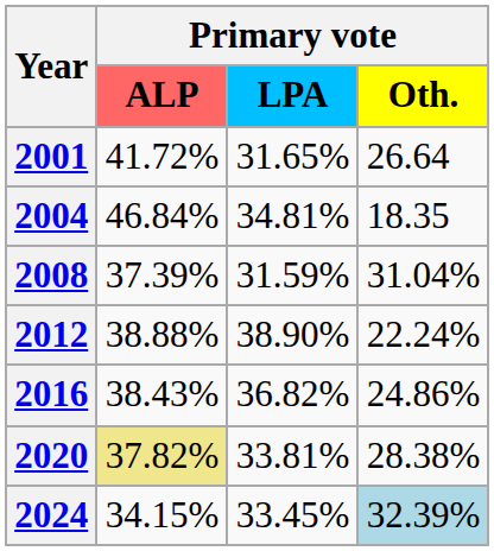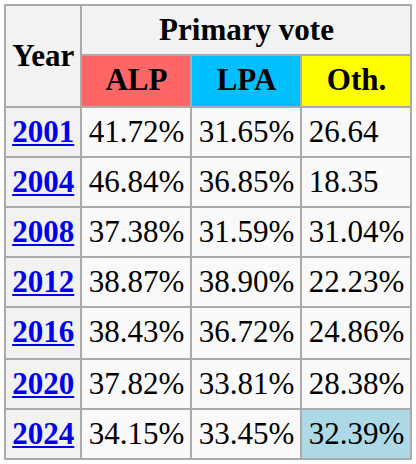 <table class="wikitable toccolours" align="left" cellpadding="4" cellspacing="0" style="margin-right: .5em; margin-top: .4em;font-size: 97%;">
 <tr>
 <th rowspan=2>Year</th>
 <th colspan="3" style="background:#; text-align:center;">Primary vote</th>
 </tr>
 <tr>
 <th style="background:#f66; text-align:center;">ALP</th>
 <th style="background:#00bfff; text-align:center;">LPA</th>
 <th style="background:#ff0; text-align:center;">Oth.</th>
 </tr>
 <tr>
 <th><a href='#'>2001</a></th>
 <td>41.72%</td>
 <td>31.65%</td>
 <td>26.64</td>
 </tr>
 <tr>
 <th><a href='#'>2004</a></th>
 <td>46.84%</td>
-<td>34.81%</td>
+<td>36.85%</td>
 <td>18.35</td>
 </tr>
 <tr>
 <th><a href='#'>2008</a></th>
-<td>37.39%</td>
+<td>37.38%</td>
 <td>31.59%</td>
 <td>31.04%</td>
 </tr>
 <tr>
 <th><a href='#'>2012</a></th>
-<td>38.88%</td>
+<td>38.87%</td>
 <td>38.90%</td>
-<td>22.24%</td>
+<td>22.23%</td>
 </tr>
 <tr>
 <th><a href='#'>2016</a></th>
 <td>38.43%</td>
-<td>36.82%</td>
+<td>36.72%</td>
 <td>24.86%</td>
 </tr>
 <tr>
 <th><a href='#'>2020</a></th>
-<td style="background: khaki;">37.82%</td>
+<td>37.82%</td>
 <td>33.81%</td>
 <td>28.38%</td>
 </tr>
 <tr>
 <th><a href='#'>2024</a></th>
 <td>34.15%</td>
 <td>33.45%</td>
 <td style="background: lightblue;">32.39%</td>
 </tr>
 </table>
